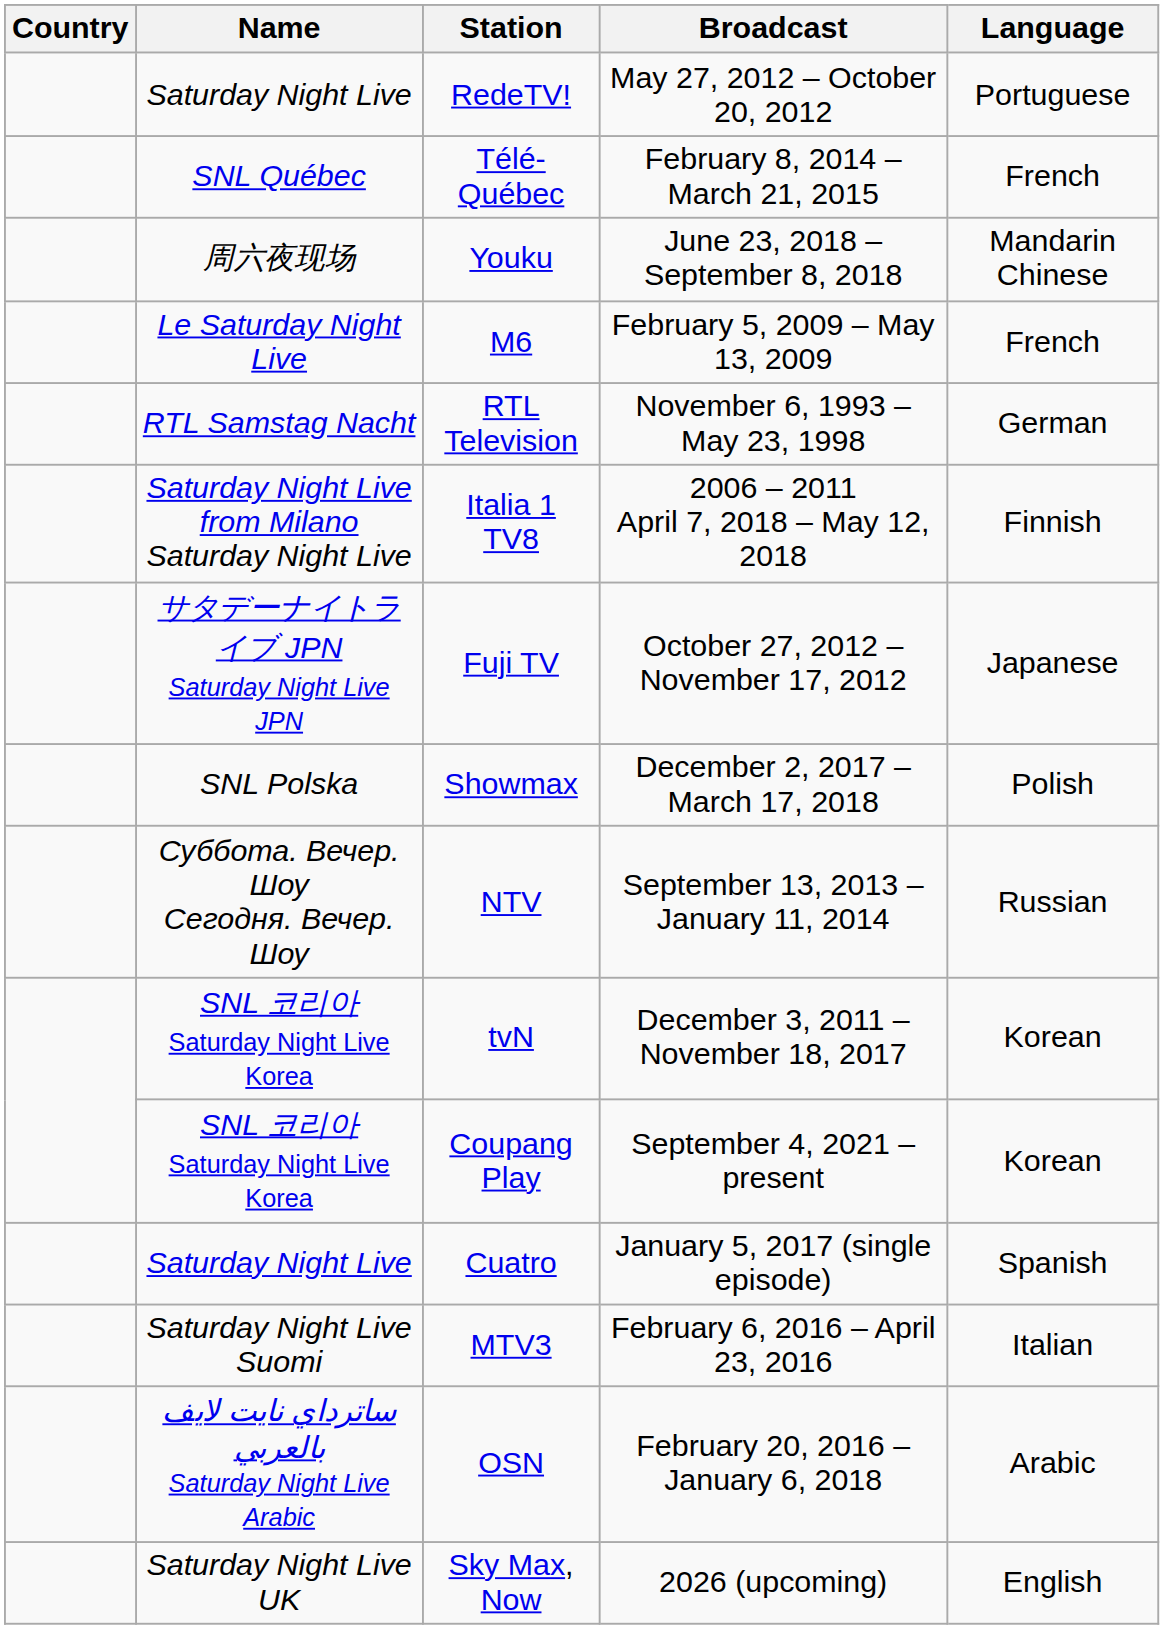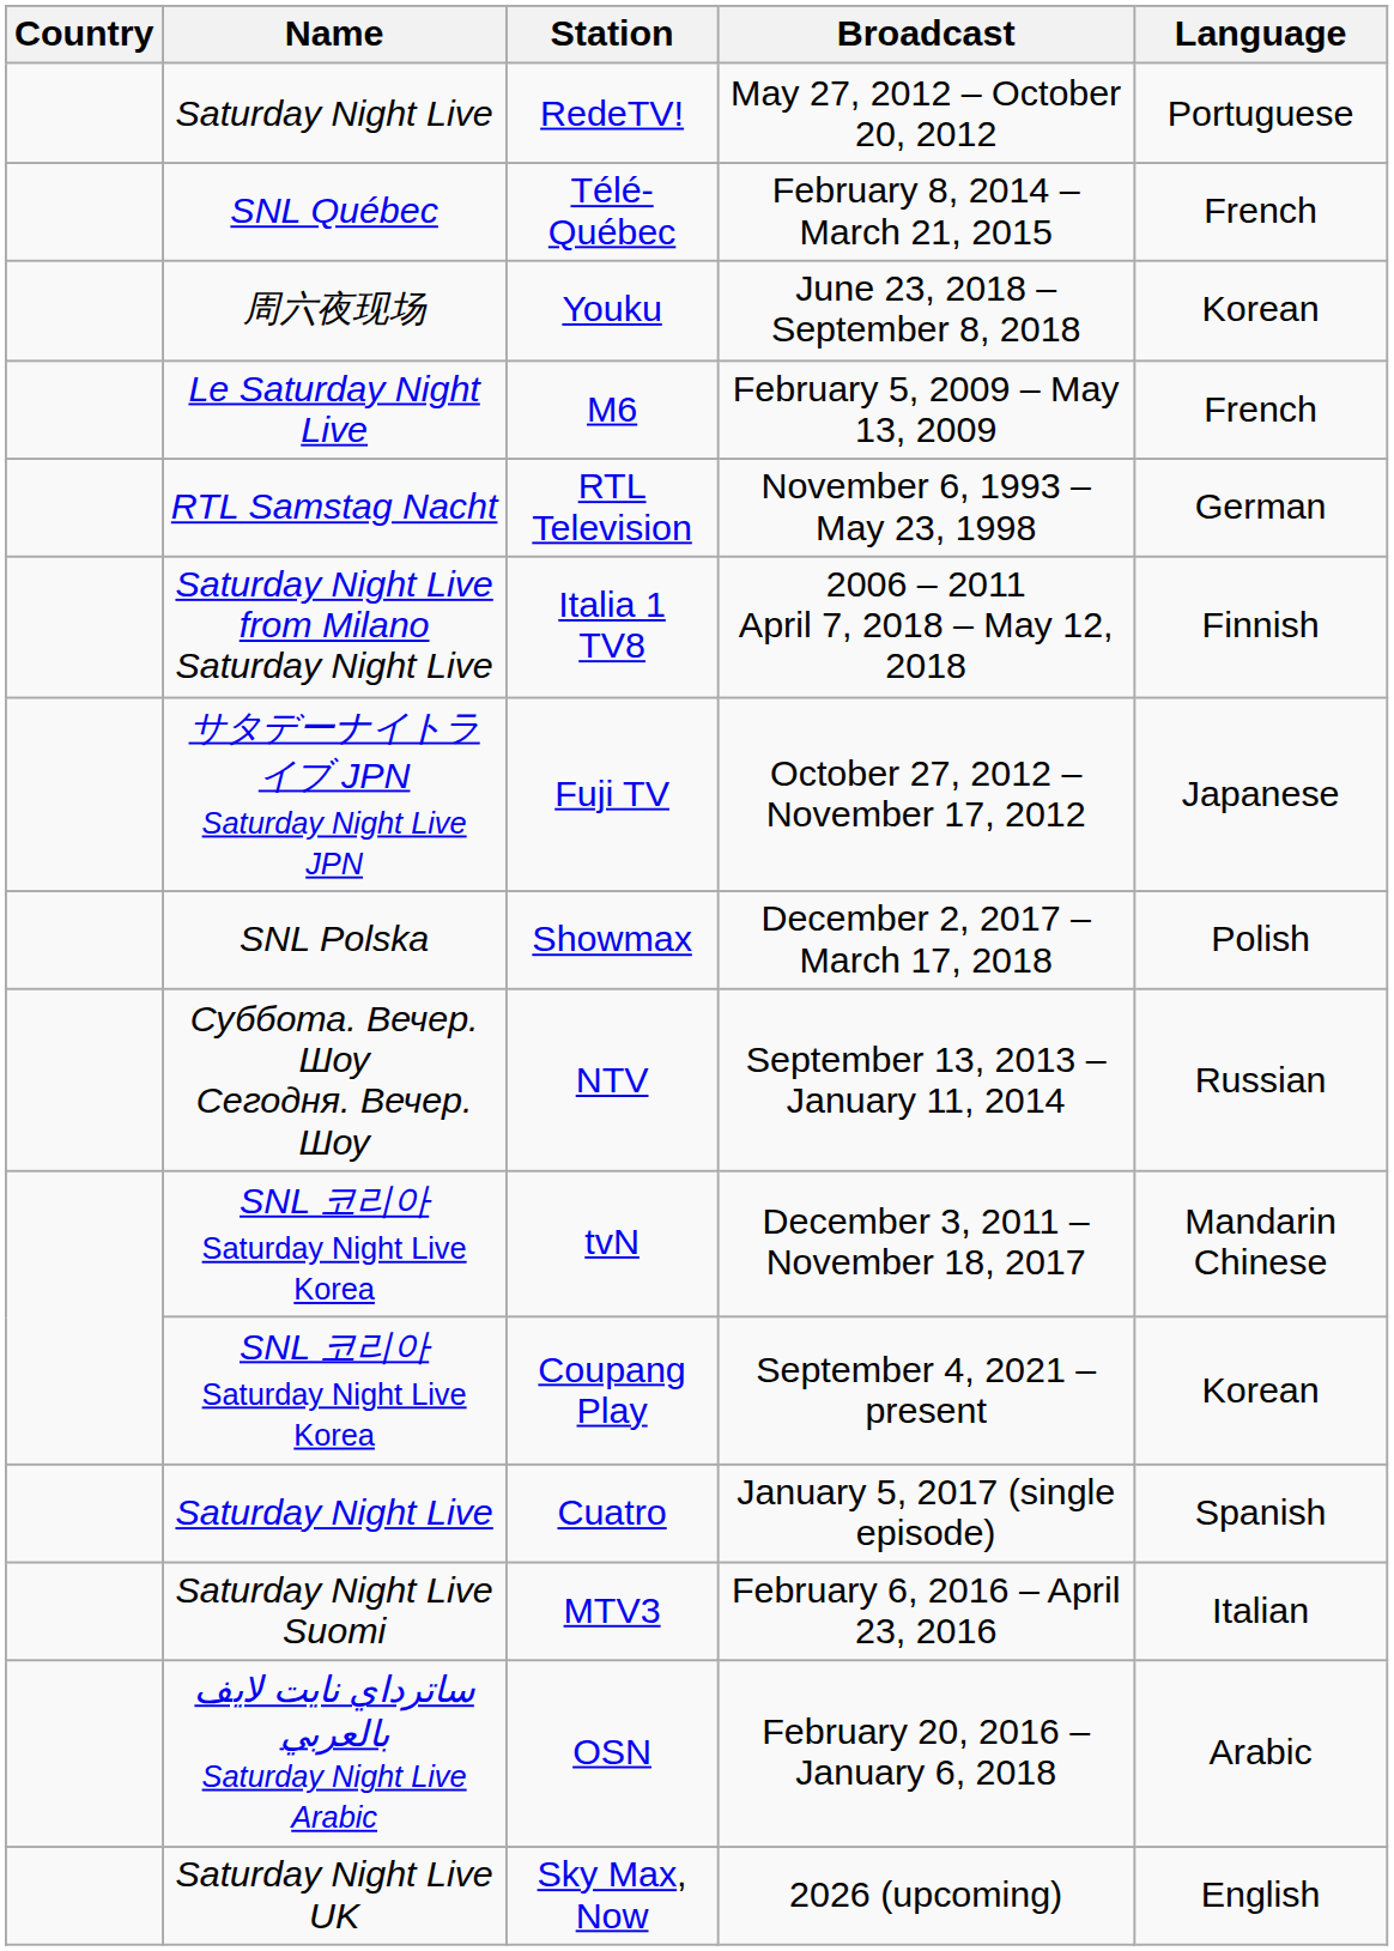 <table class="wikitable" style="text-align:center;">
 <tr>
 <th>Country</th>
 <th>Name</th>
 <th>Station</th>
 <th>Broadcast</th>
 <th>Language</th>
 </tr>
 <tr>
 <td style="text-align:left;"></td>
 <td><em>Saturday Night Live</em></td>
 <td><a href='#'>RedeTV!</a></td>
 <td>May 27, 2012 – October 20, 2012</td>
 <td>Portuguese</td>
 </tr>
 <tr>
 <td style="text-align:left;"></td>
 <td><em><a href='#'>SNL Québec</a></em></td>
 <td><a href='#'>Télé-Québec</a></td>
 <td>February 8, 2014 – March 21, 2015</td>
 <td>French</td>
 </tr>
 <tr>
 <td style="text-align:left;"></td>
 <td><em>周六夜现场</em></td>
 <td><a href='#'>Youku</a></td>
 <td>June 23, 2018 – September 8, 2018</td>
-<td>Mandarin Chinese</td>
+<td>Korean</td>
 </tr>
 <tr>
 <td style="text-align:left;"></td>
 <td><em><a href='#'>Le Saturday Night Live</a></em></td>
 <td><a href='#'>M6</a></td>
 <td>February 5, 2009 – May 13, 2009</td>
 <td>French</td>
 </tr>
 <tr>
 <td style="text-align:left;"></td>
 <td><em><a href='#'>RTL Samstag Nacht</a></em></td>
 <td><a href='#'>RTL Television</a></td>
 <td>November 6, 1993 – May 23, 1998</td>
 <td>German</td>
 </tr>
 <tr>
 <td style="text-align:left;"></td>
 <td><em><a href='#'>Saturday Night Live from Milano</a></em><br><em>Saturday Night Live</em></td>
 <td><a href='#'>Italia 1</a><br><a href='#'>TV8</a></td>
 <td>2006 – 2011<br>April 7, 2018 – May 12, 2018</td>
 <td>Finnish</td>
 </tr>
 <tr>
 <td style="text-align:left;"></td>
 <td><em><a href='#'>サタデーナイトライブ JPN<br><small>Saturday Night Live JPN</small></a></em></td>
 <td><a href='#'>Fuji TV</a></td>
 <td>October 27, 2012 – November 17, 2012</td>
 <td>Japanese</td>
 </tr>
 <tr>
 <td style="text-align:left;"></td>
 <td><em>SNL Polska</em></td>
 <td><a href='#'>Showmax</a></td>
 <td>December 2, 2017 – March 17, 2018</td>
 <td>Polish</td>
 </tr>
 <tr>
 <td style="text-align:left;"></td>
 <td><em>Суббота. Вечер. Шоу</em><br><em>Сегодня. Вечер. Шоу</em></td>
 <td><a href='#'>NTV</a></td>
 <td>September 13, 2013 – January 11, 2014</td>
 <td>Russian</td>
 </tr>
 <tr>
 <td style="text-align:left;" rowspan="2"></td>
 <td><a href='#'><em>SNL 코리아</em><br><small>Saturday Night Live Korea</small></a></td>
 <td><a href='#'>tvN</a></td>
 <td>December 3, 2011 – November 18, 2017</td>
-<td>Korean</td>
+<td>Mandarin Chinese</td>
 </tr>
 <tr>
 <td><a href='#'><em>SNL 코리아</em><br><small>Saturday Night Live Korea</small></a></td>
 <td><a href='#'>Coupang Play</a></td>
 <td>September 4, 2021 – present</td>
 <td>Korean</td>
 </tr>
 <tr>
 <td style="text-align:left;"></td>
 <td><em><a href='#'>Saturday Night Live</a></em></td>
 <td><a href='#'>Cuatro</a></td>
 <td>January 5, 2017 (single episode)</td>
 <td>Spanish</td>
 </tr>
 <tr>
 <td style="text-align:left;"></td>
 <td><em>Saturday Night Live Suomi</em></td>
 <td><a href='#'>MTV3</a></td>
 <td>February 6, 2016 – April 23, 2016</td>
 <td>Italian</td>
 </tr>
 <tr>
 <td style="text-align:left;"></td>
 <td><em><a href='#'>ساترداي نايت لايف بالعربي<br><small>Saturday Night Live Arabic</small></a></em></td>
 <td><a href='#'>OSN</a></td>
 <td>February 20, 2016 – January 6, 2018</td>
 <td>Arabic</td>
 </tr>
 <tr>
 <td style="text-align:left;"></td>
 <td><em>Saturday Night Live UK</em></td>
 <td><a href='#'>Sky Max</a>, <a href='#'>Now</a></td>
 <td>2026 (upcoming)</td>
 <td>English</td>
 </tr>
 </table>
